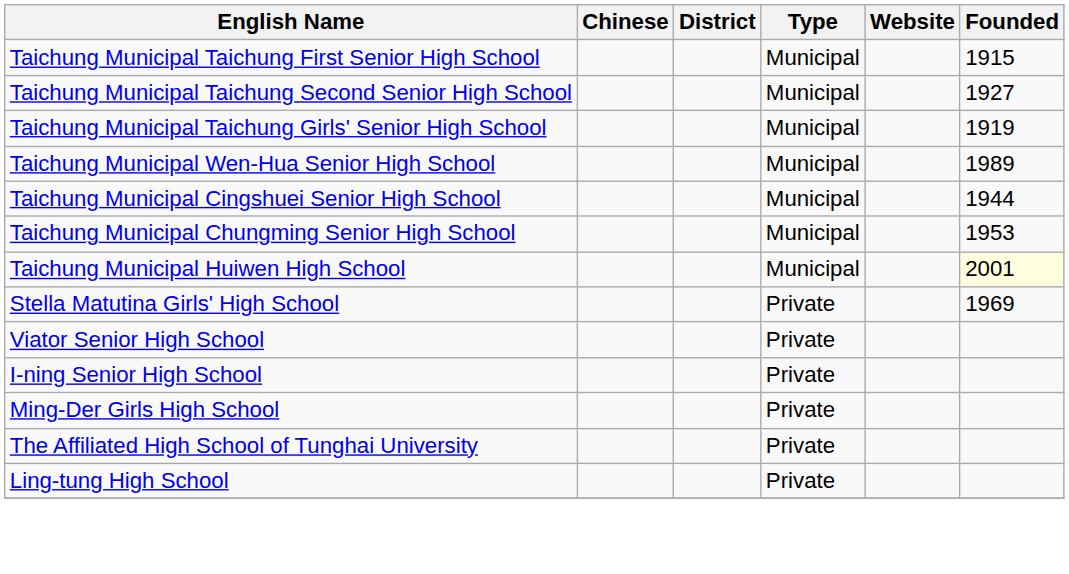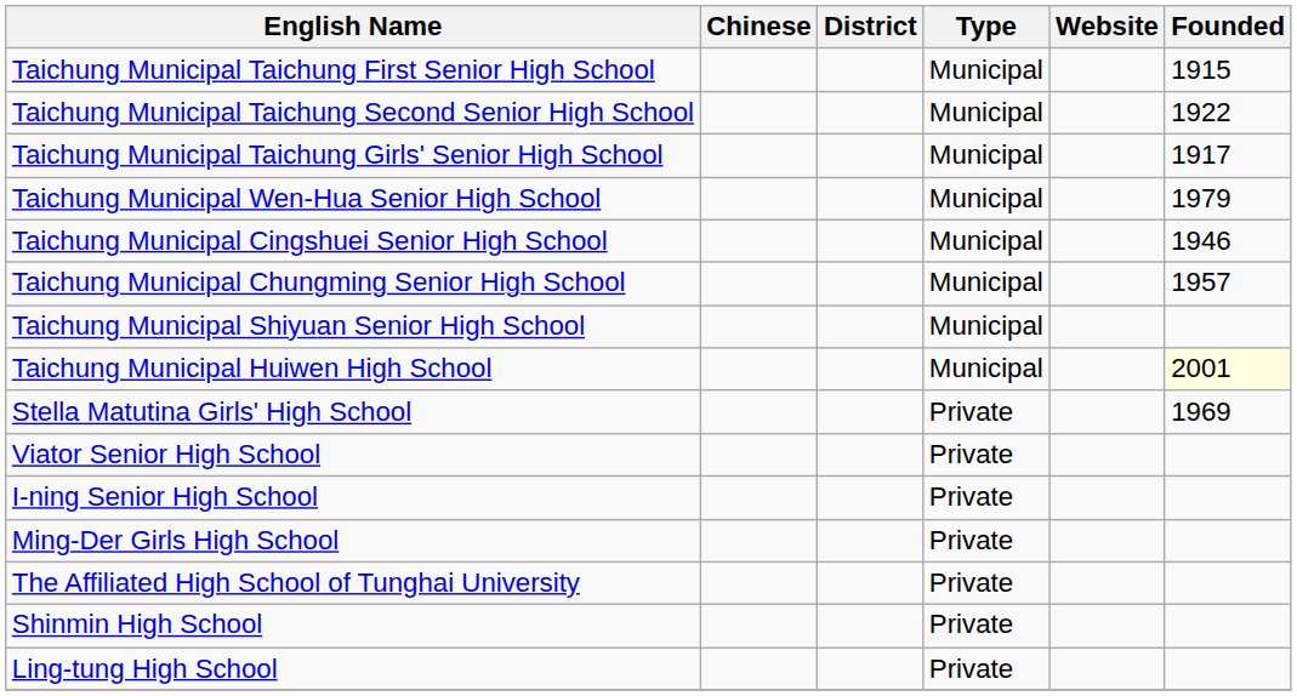 <table class="wikitable">
 <tr>
 <th>English Name</th>
 <th>Chinese</th>
 <th>District</th>
 <th>Type</th>
 <th>Website</th>
 <th>Founded</th>
 </tr>
 <tr>
 <td><a href='#'>Taichung Municipal Taichung First Senior High School</a></td>
 <td></td>
 <td></td>
 <td>Municipal</td>
 <td></td>
 <td>1915</td>
 </tr>
 <tr>
 <td><a href='#'>Taichung Municipal Taichung Second Senior High School</a></td>
 <td></td>
 <td></td>
 <td>Municipal</td>
 <td> </td>
-<td>1927</td>
+<td>1922</td>
 </tr>
 <tr>
 <td><a href='#'>Taichung Municipal Taichung Girls' Senior High School</a></td>
 <td></td>
 <td></td>
 <td>Municipal</td>
 <td> </td>
-<td>1919</td>
+<td>1917</td>
 </tr>
 <tr>
 <td><a href='#'>Taichung Municipal Wen-Hua Senior High School</a></td>
 <td></td>
 <td></td>
 <td>Municipal</td>
 <td> </td>
-<td>1989</td>
+<td>1979</td>
 </tr>
 <tr>
 <td><a href='#'>Taichung Municipal Cingshuei  Senior High School</a></td>
 <td></td>
 <td></td>
 <td>Municipal</td>
 <td></td>
-<td>1944</td>
+<td>1946</td>
 </tr>
 <tr>
 <td><a href='#'>Taichung Municipal Chungming Senior High School</a></td>
 <td></td>
 <td></td>
 <td>Municipal</td>
 <td></td>
-<td>1953</td>
+<td>1957</td>
+</tr>
+<tr>
+<td><a href='#'>Taichung Municipal Shiyuan Senior High School</a></td>
+<td></td>
+<td></td>
+<td>Municipal</td>
+<td></td>
+<td></td>
 </tr>
 <tr>
 <td><a href='#'>Taichung Municipal Huiwen High School</a></td>
 <td></td>
 <td></td>
 <td>Municipal</td>
 <td></td>
 <td style="background: lightyellow;">2001</td>
 </tr>
 <tr>
 <td><a href='#'>Stella Matutina Girls' High School</a></td>
 <td></td>
 <td></td>
 <td>Private</td>
 <td> </td>
 <td>1969</td>
 </tr>
 <tr>
 <td><a href='#'>Viator Senior High School</a></td>
 <td></td>
 <td></td>
 <td>Private</td>
 <td></td>
 <td></td>
 </tr>
 <tr>
 <td><a href='#'>I-ning Senior High School</a></td>
 <td></td>
 <td></td>
 <td>Private</td>
 <td></td>
 <td></td>
 </tr>
 <tr>
 <td><a href='#'>Ming-Der Girls High School</a></td>
 <td></td>
 <td></td>
 <td>Private</td>
 <td></td>
 <td></td>
 </tr>
 <tr>
 <td><a href='#'>The Affiliated High School of Tunghai University</a></td>
 <td></td>
 <td></td>
 <td>Private</td>
 <td></td>
 <td></td>
 </tr>
 <tr>
+<td><a href='#'>Shinmin High School</a></td>
+<td></td>
+<td></td>
+<td>Private</td>
+<td></td>
+<td></td>
+</tr>
+<tr>
 <td><a href='#'>Ling-tung High School</a></td>
 <td></td>
 <td></td>
 <td>Private</td>
 <td></td>
 <td></td>
 </tr>
 <tr>
 </tr>
 </table>
